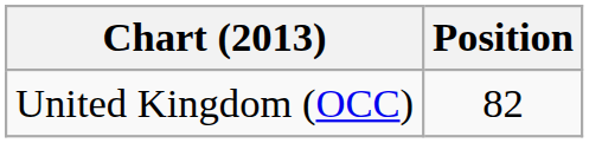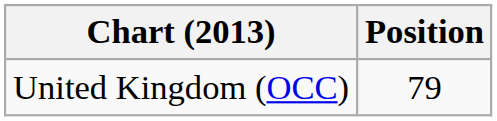 <table class="wikitable sortable">
 <tr>
 <th>Chart (2013)</th>
 <th>Position</th>
 </tr>
 <tr>
 <td>United Kingdom (<a href='#'>OCC</a>)</td>
-<td style="text-align:center;">82</td>
+<td style="text-align:center;">79</td>
 </tr>
 </table>
